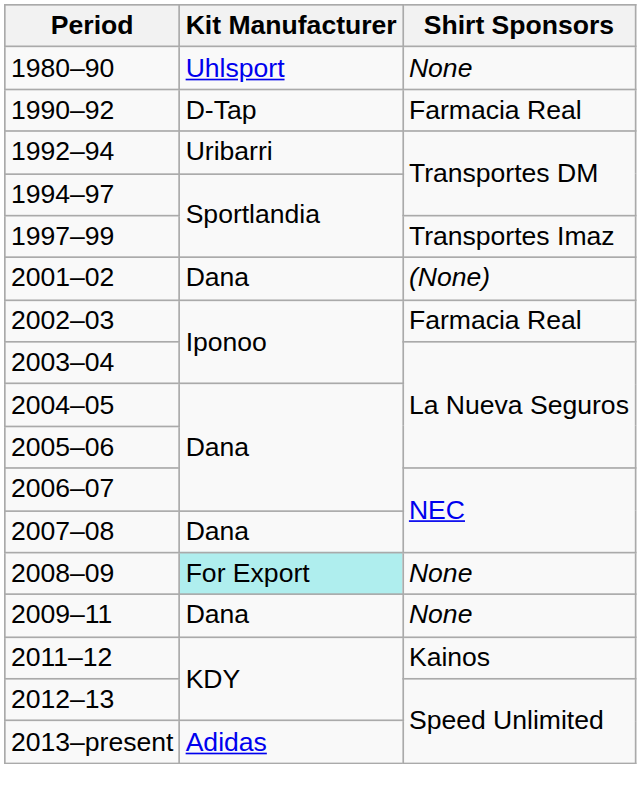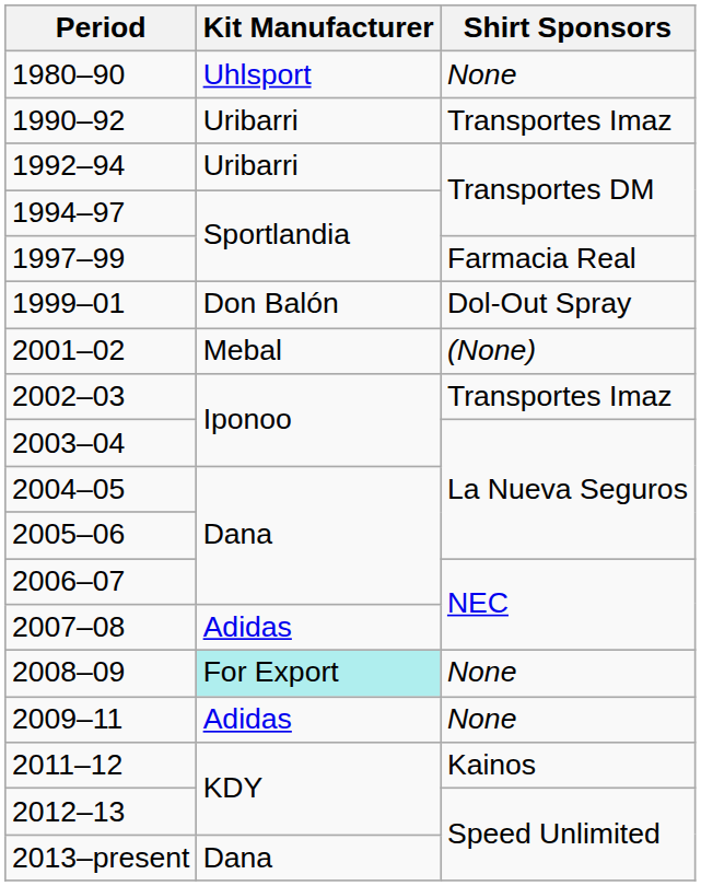 <table class="wikitable">
 <tr>
 <th>Period</th>
 <th>Kit Manufacturer</th>
 <th>Shirt Sponsors</th>
 </tr>
 <tr>
 <td>1980–90</td>
 <td> <a href='#'>Uhlsport</a></td>
 <td><em>None</em></td>
 </tr>
 <tr>
 <td>1990–92</td>
-<td> D-Tap</td>
-<td>Farmacia Real</td>
+<td> Uribarri</td>
+<td>Transportes Imaz</td>
 </tr>
 <tr>
 <td>1992–94</td>
 <td> Uribarri</td>
 <td rowspan=2>Transportes DM</td>
 </tr>
 <tr>
 <td>1994–97</td>
 <td rowspan=2> Sportlandia</td>
 </tr>
 <tr>
 <td>1997–99</td>
-<td>Transportes Imaz</td>
+<td>Farmacia Real</td>
+</tr>
+<tr>
+<td>1999–01</td>
+<td> Don Balón</td>
+<td>Dol-Out Spray</td>
 </tr>
 <tr>
 <td>2001–02</td>
-<td> Dana</td>
+<td> Mebal</td>
 <td><em>(None)</em></td>
 </tr>
 <tr>
 <td>2002–03</td>
 <td rowspan=2> Iponoo</td>
-<td>Farmacia Real</td>
+<td>Transportes Imaz</td>
 </tr>
 <tr>
 <td>2003–04</td>
 <td rowspan=3>La Nueva Seguros</td>
 </tr>
 <tr>
 <td>2004–05</td>
 <td rowspan=3> Dana</td>
 </tr>
 <tr>
 <td>2005–06</td>
 </tr>
 <tr>
 <td>2006–07</td>
 <td rowspan=2><a href='#'>NEC</a></td>
 </tr>
 <tr>
 <td>2007–08</td>
-<td> Dana</td>
+<td> <a href='#'>Adidas</a></td>
 </tr>
 <tr>
 <td>2008–09</td>
 <td style="background: paleturquoise;"> For Export</td>
 <td><em>None</em></td>
 </tr>
 <tr>
 <td>2009–11</td>
-<td> Dana</td>
+<td> <a href='#'>Adidas</a></td>
 <td><em>None</em></td>
 </tr>
 <tr>
 <td>2011–12</td>
 <td rowspan=2> KDY</td>
 <td>Kainos</td>
 </tr>
 <tr>
 <td>2012–13</td>
 <td rowspan=2>Speed Unlimited</td>
 </tr>
 <tr>
 <td>2013–present</td>
-<td> <a href='#'>Adidas</a></td>
+<td> Dana</td>
 </tr>
 </table>
